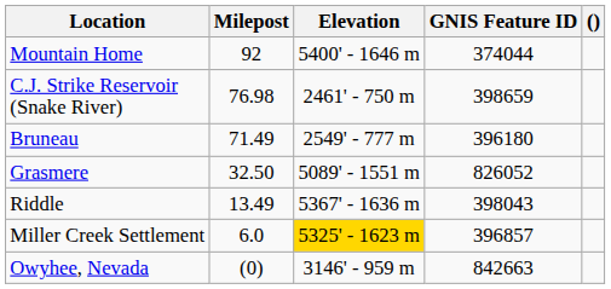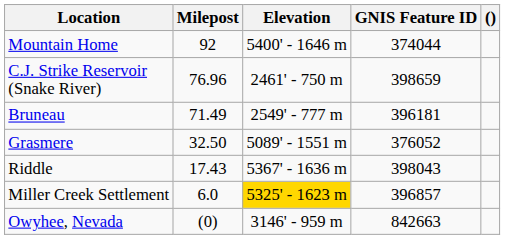 <table class="wikitable">
 <tr>
 <th>Location</th>
 <th>Milepost</th>
 <th>Elevation</th>
 <th>GNIS Feature ID</th>
 <th>()</th>
 </tr>
 <tr>
 <td><a href='#'>Mountain Home</a></td>
 <td align=center>92</td>
 <td align="center">5400' - 1646 m</td>
 <td align="center">374044</td>
 <td></td>
 </tr>
 <tr>
 <td><a href='#'>C.J. Strike Reservoir</a><br>(Snake River)</td>
-<td align=center>76.98</td>
+<td align=center>76.96</td>
 <td align="center">2461' - 750 m</td>
 <td align="center">398659</td>
 <td></td>
 </tr>
 <tr>
 <td><a href='#'>Bruneau</a></td>
 <td align=center>71.49</td>
 <td align="center">2549' - 777 m</td>
-<td align="center">396180</td>
+<td align="center">396181</td>
 <td></td>
 </tr>
 <tr>
 <td><a href='#'>Grasmere</a></td>
 <td align=center>32.50</td>
 <td align="center">5089' - 1551 m</td>
-<td align="center">826052</td>
+<td align="center">376052</td>
 <td></td>
 </tr>
 <tr>
 <td>Riddle</td>
-<td align=center>13.49</td>
+<td align=center>17.43</td>
 <td align="center">5367' - 1636 m</td>
 <td align="center">398043</td>
 <td></td>
 </tr>
 <tr>
 <td>Miller Creek Settlement</td>
 <td align=center>6.0</td>
 <td align="center" style="background: gold;">5325' - 1623 m</td>
 <td align="center">396857</td>
 <td></td>
 </tr>
 <tr>
 <td><a href='#'>Owyhee</a>, <a href='#'>Nevada</a></td>
 <td align=center>(0)</td>
 <td align="center">3146' - 959 m</td>
 <td align="center">842663</td>
 <td></td>
 </tr>
 </table>
